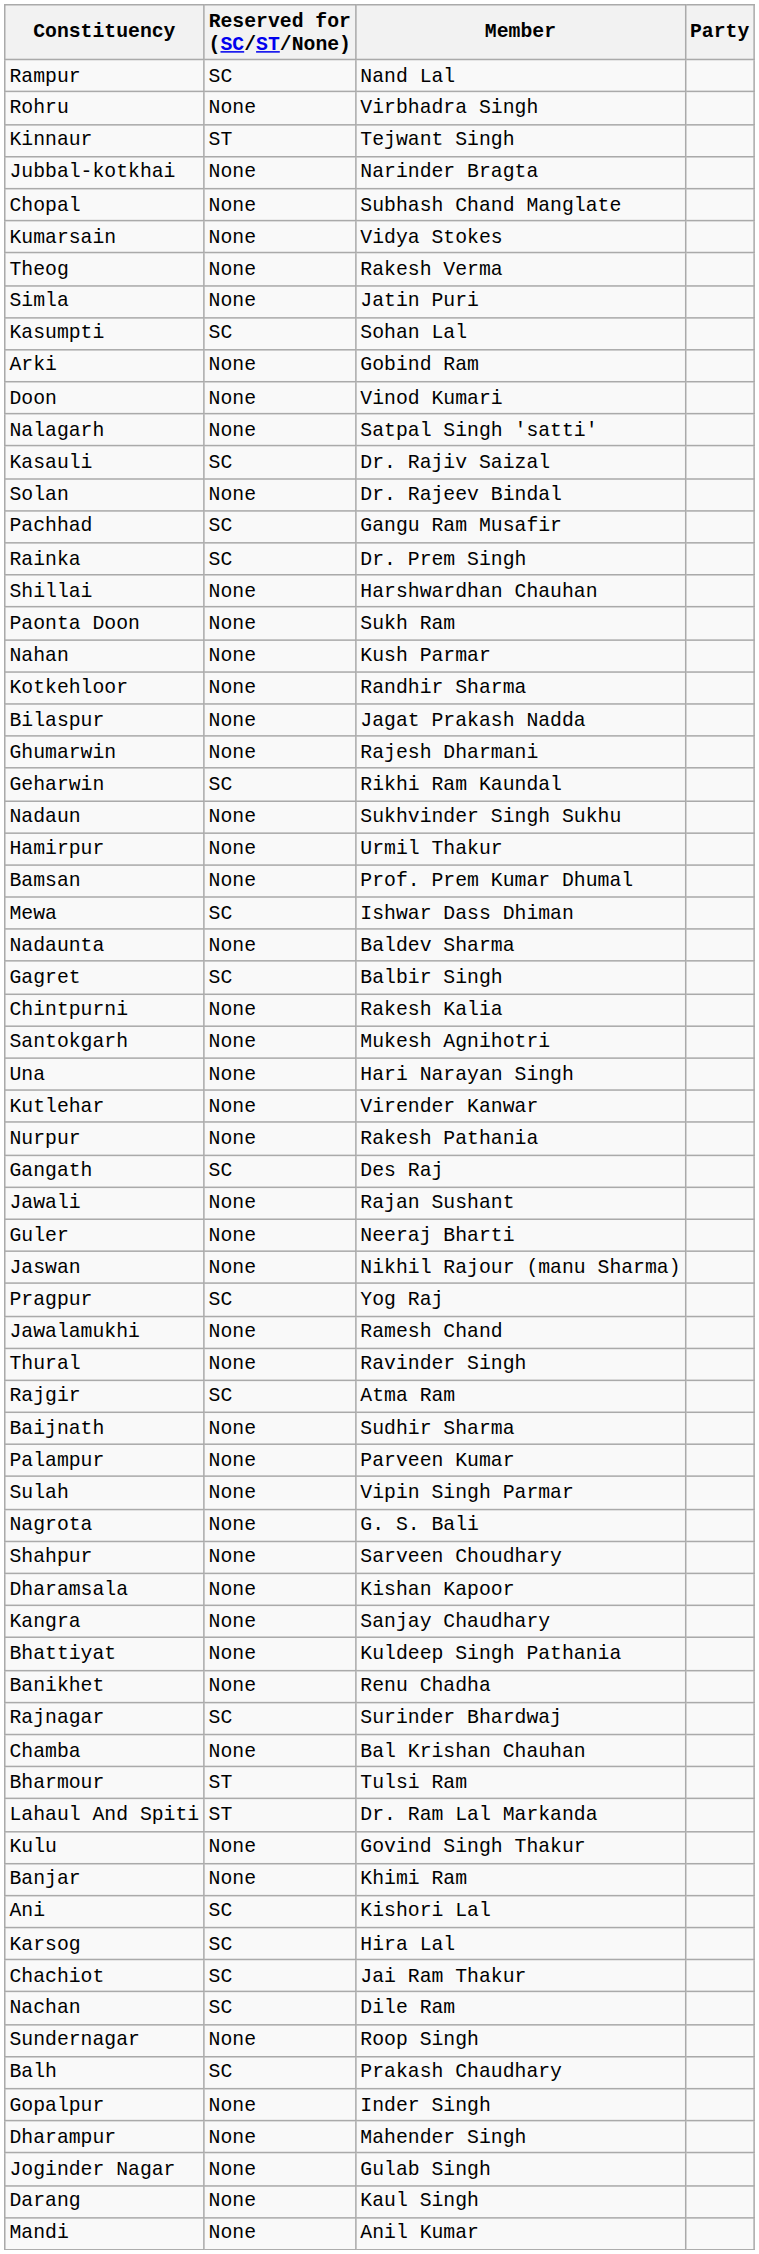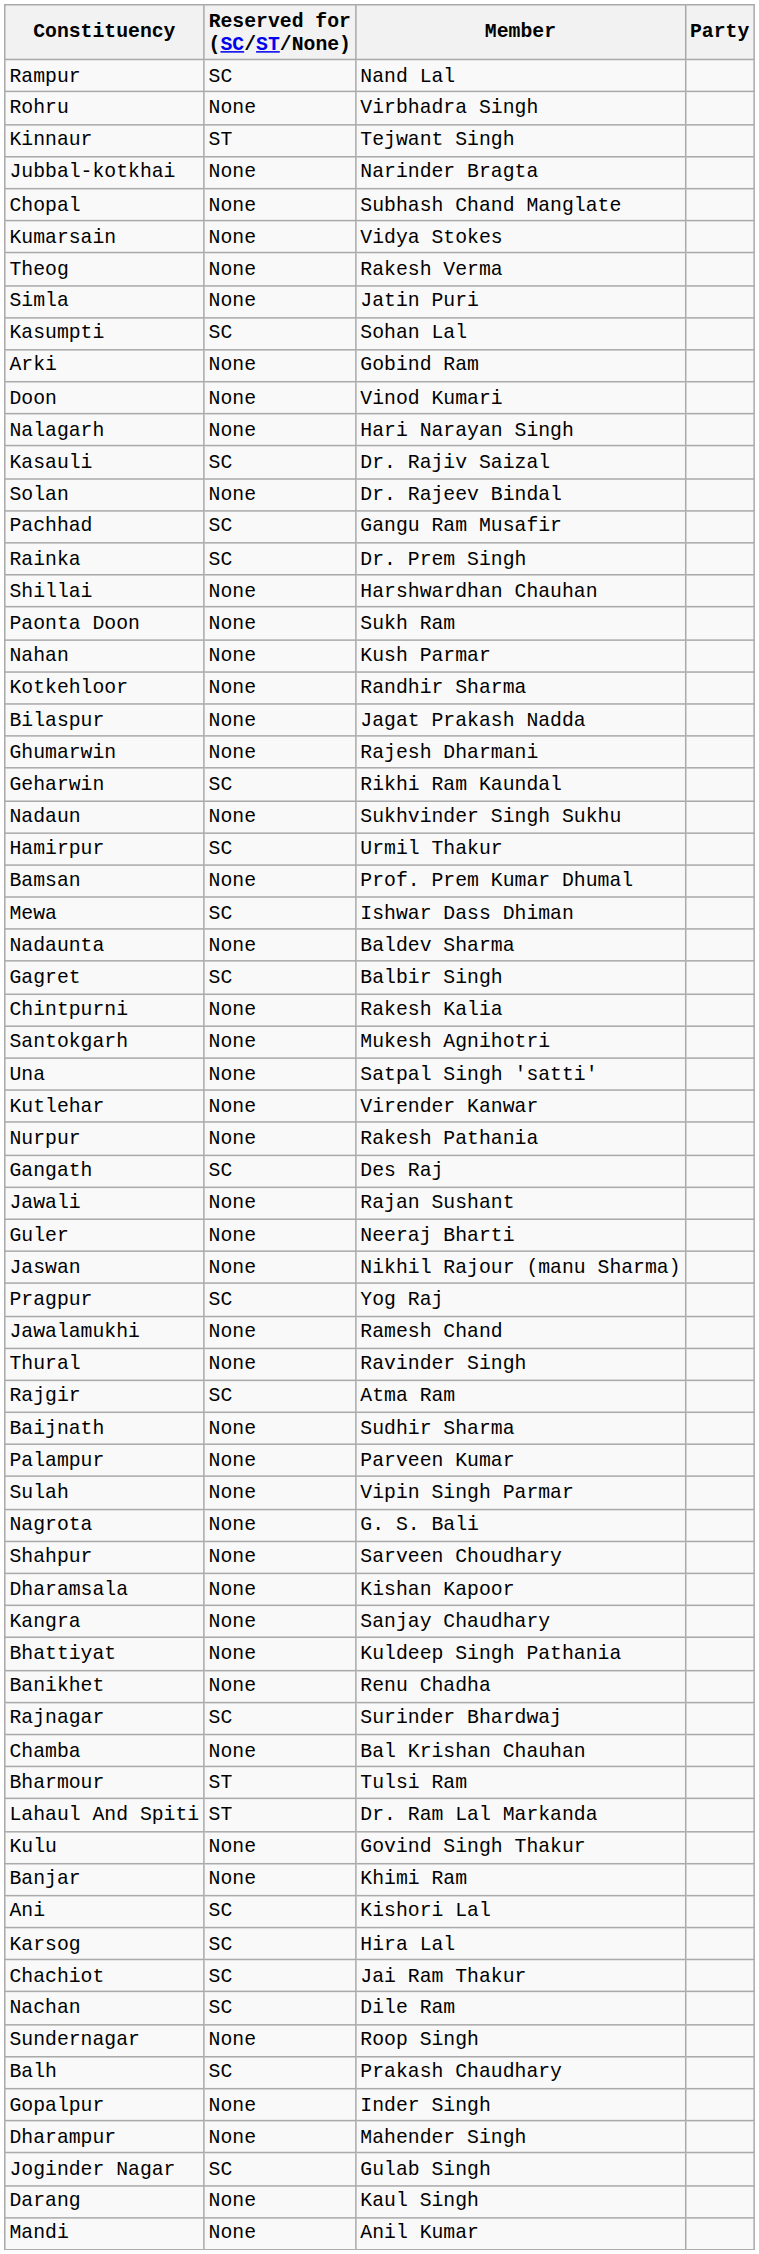 <table class="wikitable sortable">
 <tr>
 <th>Constituency</th>
 <th>Reserved for<br>(<a href='#'>SC</a>/<a href='#'>ST</a>/None)</th>
 <th>Member</th>
 <th colspan=2>Party</th>
 </tr>
 <tr>
 <td>Rampur</td>
 <td>SC</td>
 <td>Nand Lal</td>
 <td></td>
 </tr>
 <tr>
 <td>Rohru</td>
 <td>None</td>
 <td>Virbhadra Singh</td>
 <td></td>
 </tr>
 <tr>
 <td>Kinnaur</td>
 <td>ST</td>
 <td>Tejwant Singh</td>
 <td></td>
 </tr>
 <tr>
 <td>Jubbal-kotkhai</td>
 <td>None</td>
 <td>Narinder Bragta</td>
 <td></td>
 </tr>
 <tr>
 <td>Chopal</td>
 <td>None</td>
 <td>Subhash Chand Manglate</td>
 <td></td>
 </tr>
 <tr>
 <td>Kumarsain</td>
 <td>None</td>
 <td>Vidya Stokes</td>
 <td></td>
 </tr>
 <tr>
 <td>Theog</td>
 <td>None</td>
 <td>Rakesh Verma</td>
 <td></td>
 </tr>
 <tr>
 <td>Simla</td>
 <td>None</td>
 <td>Jatin Puri</td>
 <td></td>
 </tr>
 <tr>
 <td>Kasumpti</td>
 <td>SC</td>
 <td>Sohan Lal</td>
 <td></td>
 </tr>
 <tr>
 <td>Arki</td>
 <td>None</td>
 <td>Gobind Ram</td>
 <td></td>
 </tr>
 <tr>
 <td>Doon</td>
 <td>None</td>
 <td>Vinod Kumari</td>
 <td></td>
 </tr>
 <tr>
 <td>Nalagarh</td>
 <td>None</td>
-<td>Satpal Singh 'satti'</td>
+<td>Hari Narayan Singh</td>
 <td></td>
 </tr>
 <tr>
 <td>Kasauli</td>
 <td>SC</td>
 <td>Dr. Rajiv Saizal</td>
 <td></td>
 </tr>
 <tr>
 <td>Solan</td>
 <td>None</td>
 <td>Dr. Rajeev Bindal</td>
 <td></td>
 </tr>
 <tr>
 <td>Pachhad</td>
 <td>SC</td>
 <td>Gangu Ram Musafir</td>
 <td></td>
 </tr>
 <tr>
 <td>Rainka</td>
 <td>SC</td>
 <td>Dr. Prem Singh</td>
 <td></td>
 </tr>
 <tr>
 <td>Shillai</td>
 <td>None</td>
 <td>Harshwardhan Chauhan</td>
 <td></td>
 </tr>
 <tr>
 <td>Paonta Doon</td>
 <td>None</td>
 <td>Sukh Ram</td>
 <td></td>
 </tr>
 <tr>
 <td>Nahan</td>
 <td>None</td>
 <td>Kush Parmar</td>
 <td></td>
 </tr>
 <tr>
 <td>Kotkehloor</td>
 <td>None</td>
 <td>Randhir Sharma</td>
 <td></td>
 </tr>
 <tr>
 <td>Bilaspur</td>
 <td>None</td>
 <td>Jagat Prakash Nadda</td>
 <td></td>
 </tr>
 <tr>
 <td>Ghumarwin</td>
 <td>None</td>
 <td>Rajesh Dharmani</td>
 <td></td>
 </tr>
 <tr>
 <td>Geharwin</td>
 <td>SC</td>
 <td>Rikhi Ram Kaundal</td>
 <td></td>
 </tr>
 <tr>
 <td>Nadaun</td>
 <td>None</td>
 <td>Sukhvinder Singh Sukhu</td>
 <td></td>
 </tr>
 <tr>
 <td>Hamirpur</td>
-<td>None</td>
+<td>SC</td>
 <td>Urmil Thakur</td>
 <td></td>
 </tr>
 <tr>
 <td>Bamsan</td>
 <td>None</td>
 <td>Prof. Prem Kumar Dhumal</td>
 <td></td>
 </tr>
 <tr>
 <td>Mewa</td>
 <td>SC</td>
 <td>Ishwar Dass Dhiman</td>
 <td></td>
 </tr>
 <tr>
 <td>Nadaunta</td>
 <td>None</td>
 <td>Baldev Sharma</td>
 <td></td>
 </tr>
 <tr>
 <td>Gagret</td>
 <td>SC</td>
 <td>Balbir Singh</td>
 <td></td>
 </tr>
 <tr>
 <td>Chintpurni</td>
 <td>None</td>
 <td>Rakesh Kalia</td>
 <td></td>
 </tr>
 <tr>
 <td>Santokgarh</td>
 <td>None</td>
 <td>Mukesh Agnihotri</td>
 <td></td>
 </tr>
 <tr>
 <td>Una</td>
 <td>None</td>
-<td>Hari Narayan Singh</td>
+<td>Satpal Singh 'satti'</td>
 <td></td>
 </tr>
 <tr>
 <td>Kutlehar</td>
 <td>None</td>
 <td>Virender Kanwar</td>
 <td></td>
 </tr>
 <tr>
 <td>Nurpur</td>
 <td>None</td>
 <td>Rakesh Pathania</td>
 <td></td>
 </tr>
 <tr>
 <td>Gangath</td>
 <td>SC</td>
 <td>Des Raj</td>
 <td></td>
 </tr>
 <tr>
 <td>Jawali</td>
 <td>None</td>
 <td>Rajan Sushant</td>
 <td></td>
 </tr>
 <tr>
 <td>Guler</td>
 <td>None</td>
 <td>Neeraj Bharti</td>
 <td></td>
 </tr>
 <tr>
 <td>Jaswan</td>
 <td>None</td>
 <td>Nikhil Rajour (manu Sharma)</td>
 <td></td>
 </tr>
 <tr>
 <td>Pragpur</td>
 <td>SC</td>
 <td>Yog Raj</td>
 <td></td>
 </tr>
 <tr>
 <td>Jawalamukhi</td>
 <td>None</td>
 <td>Ramesh Chand</td>
 <td></td>
 </tr>
 <tr>
 <td>Thural</td>
 <td>None</td>
 <td>Ravinder Singh</td>
 <td></td>
 </tr>
 <tr>
 <td>Rajgir</td>
 <td>SC</td>
 <td>Atma Ram</td>
 <td></td>
 </tr>
 <tr>
 <td>Baijnath</td>
 <td>None</td>
 <td>Sudhir Sharma</td>
 <td></td>
 </tr>
 <tr>
 <td>Palampur</td>
 <td>None</td>
 <td>Parveen Kumar</td>
 <td></td>
 </tr>
 <tr>
 <td>Sulah</td>
 <td>None</td>
 <td>Vipin Singh Parmar</td>
 <td></td>
 </tr>
 <tr>
 <td>Nagrota</td>
 <td>None</td>
 <td>G. S. Bali</td>
 <td></td>
 </tr>
 <tr>
 <td>Shahpur</td>
 <td>None</td>
 <td>Sarveen Choudhary</td>
 <td></td>
 </tr>
 <tr>
 <td>Dharamsala</td>
 <td>None</td>
 <td>Kishan Kapoor</td>
 <td></td>
 </tr>
 <tr>
 <td>Kangra</td>
 <td>None</td>
 <td>Sanjay Chaudhary</td>
 <td></td>
 </tr>
 <tr>
 <td>Bhattiyat</td>
 <td>None</td>
 <td>Kuldeep Singh Pathania</td>
 <td></td>
 </tr>
 <tr>
 <td>Banikhet</td>
 <td>None</td>
 <td>Renu Chadha</td>
 <td></td>
 </tr>
 <tr>
 <td>Rajnagar</td>
 <td>SC</td>
 <td>Surinder Bhardwaj</td>
 <td></td>
 </tr>
 <tr>
 <td>Chamba</td>
 <td>None</td>
 <td>Bal Krishan Chauhan</td>
 <td></td>
 </tr>
 <tr>
 <td>Bharmour</td>
 <td>ST</td>
 <td>Tulsi Ram</td>
 <td></td>
 </tr>
 <tr>
 <td>Lahaul And Spiti</td>
 <td>ST</td>
 <td>Dr. Ram Lal Markanda</td>
 <td></td>
 </tr>
 <tr>
 <td>Kulu</td>
 <td>None</td>
 <td>Govind Singh Thakur</td>
 <td></td>
 </tr>
 <tr>
 <td>Banjar</td>
 <td>None</td>
 <td>Khimi Ram</td>
 <td></td>
 </tr>
 <tr>
 <td>Ani</td>
 <td>SC</td>
 <td>Kishori Lal</td>
 <td></td>
 </tr>
 <tr>
 <td>Karsog</td>
 <td>SC</td>
 <td>Hira Lal</td>
 <td></td>
 </tr>
 <tr>
 <td>Chachiot</td>
 <td>SC</td>
 <td>Jai Ram Thakur</td>
 <td></td>
 </tr>
 <tr>
 <td>Nachan</td>
 <td>SC</td>
 <td>Dile Ram</td>
 <td></td>
 </tr>
 <tr>
 <td>Sundernagar</td>
 <td>None</td>
 <td>Roop Singh</td>
 <td></td>
 </tr>
 <tr>
 <td>Balh</td>
 <td>SC</td>
 <td>Prakash Chaudhary</td>
 <td></td>
 </tr>
 <tr>
 <td>Gopalpur</td>
 <td>None</td>
 <td>Inder Singh</td>
 <td></td>
 </tr>
 <tr>
 <td>Dharampur</td>
 <td>None</td>
 <td>Mahender Singh</td>
 <td></td>
 </tr>
 <tr>
 <td>Joginder Nagar</td>
-<td>None</td>
+<td>SC</td>
 <td>Gulab Singh</td>
 <td></td>
 </tr>
 <tr>
 <td>Darang</td>
 <td>None</td>
 <td>Kaul Singh</td>
 <td></td>
 </tr>
 <tr>
 <td>Mandi</td>
 <td>None</td>
 <td>Anil Kumar</td>
 <td></td>
 </tr>
 </table>
